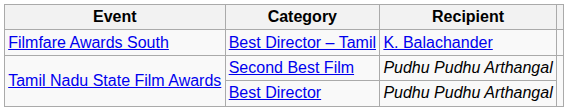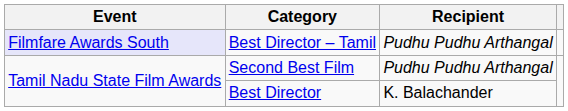 <table class="wikitable">
 <tr>
 <th>Event</th>
 <th>Category</th>
 <th>Recipient</th>
 <th></th>
 </tr>
 <tr>
-<td><a href='#'>Filmfare Awards South</a></td>
+<td style="background: lavender;"><a href='#'>Filmfare Awards South</a></td>
 <td><a href='#'>Best Director – Tamil</a></td>
-<td><a href='#'>K. Balachander</a></td>
+<td><em>Pudhu Pudhu Arthangal</em></td>
 <td style="text-align: center;"></td>
 </tr>
 <tr>
 <td rowspan="3"><a href='#'>Tamil Nadu State Film Awards</a></td>
 <td><a href='#'>Second Best Film</a></td>
 <td><em>Pudhu Pudhu Arthangal</em></td>
 <td rowspan="3" style="text-align: center;"></td>
 </tr>
 <tr>
 <td><a href='#'>Best Director</a></td>
-<td><em>Pudhu Pudhu Arthangal</em></td>
+<td>K. Balachander</td>
 </tr>
 </table>
